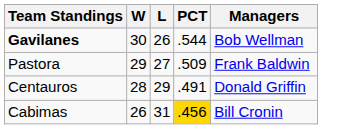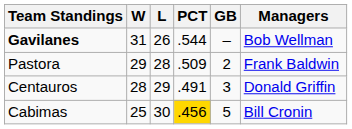 <table class="wikitable">
 <tr>
 <th>Team Standings</th>
 <th>W</th>
 <th>L</th>
 <th>PCT</th>
+<th>GB</th>
 <th>Managers</th>
 </tr>
 <tr>
 <td><strong>Gavilanes</strong></td>
-<td>30</td>
+<td>31</td>
 <td>26</td>
 <td>.544</td>
+<td>  –</td>
 <td><a href='#'>Bob Wellman</a></td>
 </tr>
 <tr>
 <td>Pastora</td>
 <td>29</td>
-<td>27</td>
+<td>28</td>
 <td>.509</td>
+<td>  2</td>
 <td><a href='#'>Frank Baldwin</a> </td>
 </tr>
 <tr>
 <td>Centauros</td>
 <td>28</td>
 <td>29</td>
 <td>.491</td>
+<td>  3</td>
 <td><a href='#'>Donald Griffin</a></td>
 </tr>
 <tr>
 <td>Cabimas</td>
-<td>26</td>
-<td>31</td>
+<td>25</td>
+<td>30</td>
 <td style="background: gold;">.456</td>
+<td>  5</td>
 <td><a href='#'>Bill Cronin</a></td>
 </tr>
 </table>
